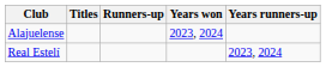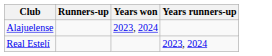 <table class="wikitable sortable" style="text-align: left;">
 <tr>
 <th>Club</th>
-<th>Titles</th>
 <th>Runners-up</th>
 <th>Years won</th>
 <th>Years runners-up</th>
 </tr>
 <tr>
 <td> <a href='#'>Alajuelense</a></td>
-<td></td>
 <td></td>
 <td><a href='#'>2023</a>, <a href='#'>2024</a></td>
 <td></td>
 </tr>
 <tr>
 <td> <a href='#'>Real Estelí</a></td>
 <td></td>
 <td></td>
-<td></td>
 <td><a href='#'>2023</a>, <a href='#'>2024</a></td>
 </tr>
 </table>
